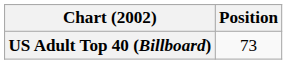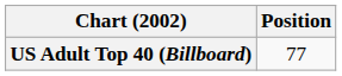 <table class="wikitable plainrowheaders" style="text-align:center">
 <tr>
 <th>Chart (2002)</th>
 <th>Position</th>
 </tr>
 <tr>
 <th scope="row">US Adult Top 40 (<em>Billboard</em>)</th>
-<td>73</td>
+<td>77</td>
 </tr>
 </table>
